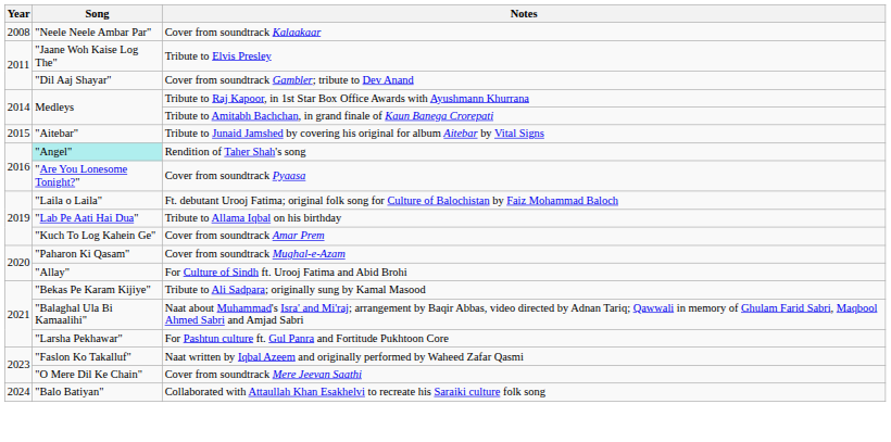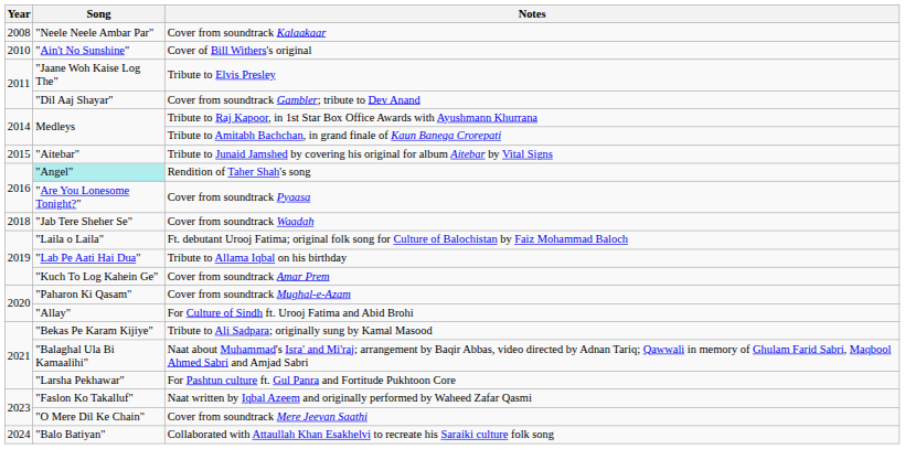 <table class="wikitable">
 <tr>
 <th>Year</th>
 <th>Song</th>
 <th>Notes</th>
 </tr>
 <tr>
 <td>2008</td>
 <td>"Neele Neele Ambar Par"</td>
 <td>Cover from soundtrack <em><a href='#'>Kalaakaar</a></em></td>
+</tr>
+<tr>
+<td>2010</td>
+<td>"<a href='#'>Ain't No Sunshine</a>"</td>
+<td>Cover of <a href='#'>Bill Withers</a>'s original</td>
 </tr>
 <tr>
 <td rowspan=2>2011</td>
 <td>"Jaane Woh Kaise Log The"</td>
 <td>Tribute to <a href='#'>Elvis Presley</a></td>
 </tr>
 <tr>
 <td>"Dil Aaj Shayar"</td>
 <td>Cover from soundtrack <em><a href='#'>Gambler</a></em>; tribute to <a href='#'>Dev Anand</a></td>
 </tr>
 <tr>
 <td rowspan=2>2014</td>
 <td rowspan=2>Medleys</td>
 <td>Tribute to <a href='#'>Raj Kapoor</a>, in 1st Star Box Office Awards with <a href='#'>Ayushmann Khurrana</a></td>
 </tr>
 <tr>
 <td>Tribute to <a href='#'>Amitabh Bachchan</a>, in grand finale of <em><a href='#'>Kaun Banega Crorepati</a></em></td>
 </tr>
 <tr>
 <td>2015</td>
 <td>"Aitebar"</td>
 <td>Tribute to <a href='#'>Junaid Jamshed</a> by covering his original for album <em><a href='#'>Aitebar</a></em> by <a href='#'>Vital Signs</a></td>
 </tr>
 <tr>
 <td rowspan=2>2016</td>
 <td style="background: paleturquoise;">"Angel"</td>
 <td>Rendition of <a href='#'>Taher Shah</a>'s song</td>
 </tr>
 <tr>
 <td>"<a href='#'>Are You Lonesome Tonight?</a>"</td>
 <td>Cover from soundtrack <em><a href='#'>Pyaasa</a></em></td>
+</tr>
+<tr>
+<td>2018</td>
+<td>"Jab Tere Sheher Se"</td>
+<td>Cover from soundtrack <em><a href='#'>Waadah</a></em></td>
 </tr>
 <tr>
 <td rowspan=3>2019</td>
 <td>"Laila o Laila"</td>
 <td>Ft. debutant Urooj Fatima; original folk song for <a href='#'>Culture of Balochistan</a> by <a href='#'>Faiz Mohammad Baloch</a></td>
 </tr>
 <tr>
 <td>"<a href='#'>Lab Pe Aati Hai Dua</a>"</td>
 <td>Tribute to <a href='#'>Allama Iqbal</a> on his birthday</td>
 </tr>
 <tr>
 <td>"Kuch To Log Kahein Ge"</td>
 <td>Cover from soundtrack <em><a href='#'>Amar Prem</a></em></td>
 </tr>
 <tr>
 <td rowspan=2>2020</td>
 <td>"Paharon Ki Qasam"</td>
 <td>Cover from soundtrack <em><a href='#'>Mughal-e-Azam</a></em></td>
 </tr>
 <tr>
 <td>"Allay"</td>
 <td>For <a href='#'>Culture of Sindh</a> ft. Urooj Fatima and Abid Brohi</td>
 </tr>
 <tr>
 <td rowspan=3>2021</td>
 <td>"Bekas Pe Karam Kijiye"</td>
 <td>Tribute to <a href='#'>Ali Sadpara</a>; originally sung by Kamal Masood</td>
 </tr>
 <tr>
 <td>"Balaghal Ula Bi Kamaalihi"</td>
 <td>Naat about <a href='#'>Muhammad</a>'s <a href='#'>Isra' and Mi'raj</a>; arrangement by Baqir Abbas, video directed by Adnan Tariq; <a href='#'>Qawwali</a> in memory of <a href='#'>Ghulam Farid Sabri</a>, <a href='#'>Maqbool Ahmed Sabri</a> and Amjad Sabri</td>
 </tr>
 <tr>
 <td>"Larsha Pekhawar"</td>
 <td>For <a href='#'>Pashtun culture</a> ft. <a href='#'>Gul Panra</a> and Fortitude Pukhtoon Core</td>
 </tr>
 <tr>
 <td rowspan=2>2023</td>
 <td>"Faslon Ko Takalluf"</td>
 <td>Naat written by <a href='#'>Iqbal Azeem</a> and originally performed by Waheed Zafar Qasmi</td>
 </tr>
 <tr>
 <td>"O Mere Dil Ke Chain"</td>
 <td>Cover from soundtrack <em><a href='#'>Mere Jeevan Saathi</a></em></td>
 </tr>
 <tr>
 <td>2024</td>
 <td>"Balo Batiyan"</td>
 <td>Collaborated with <a href='#'>Attaullah Khan Esakhelvi</a> to recreate his <a href='#'>Saraiki culture</a> folk song</td>
 </tr>
 </table>
